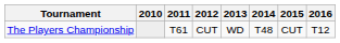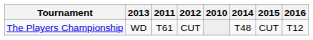 <table class="wikitable" style="font-size:95%;text-align:center;">
 <tr>
 <th>Tournament</th>
-<th>2010</th>
+<th>2013</th>
 <th>2011</th>
 <th>2012</th>
-<th>2013</th>
+<th>2010</th>
 <th>2014</th>
 <th>2015</th>
 <th>2016</th>
 </tr>
 <tr>
 <td align=left><a href='#'>The Players Championship</a></td>
-<td style="background:#eeeeee;"></td>
+<td>WD</td>
 <td>T61</td>
 <td>CUT</td>
-<td>WD</td>
+<td style="background:#eeeeee;"></td>
 <td>T48</td>
 <td>CUT</td>
 <td>T12</td>
 </tr>
 </table>
